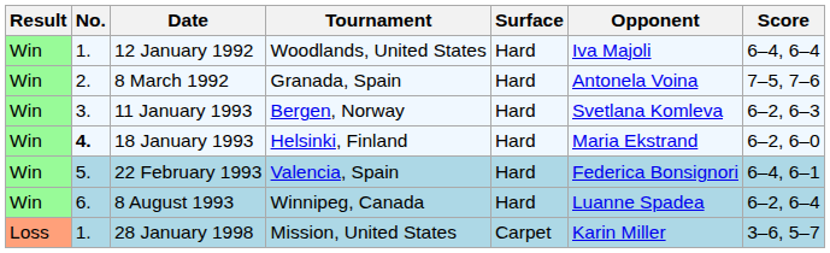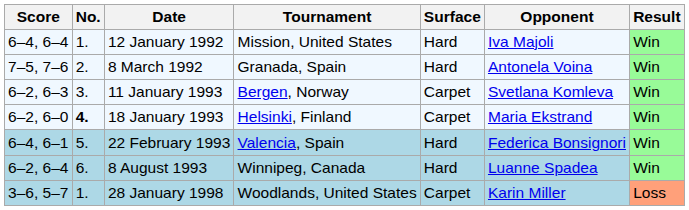 <table class="sortable wikitable" style="font-size:97%;">
 <tr>
-<th>Result</th>
+<th>Score</th>
 <th>No.</th>
 <th>Date</th>
 <th>Tournament</th>
 <th>Surface</th>
 <th>Opponent</th>
-<th>Score</th>
+<th>Result</th>
 </tr>
 <tr bgcolor="#f0f8ff">
-<td style="background:#98fb98;">Win</td>
+<td>6–4, 6–4</td>
 <td>1.</td>
 <td>12 January 1992</td>
-<td>Woodlands, United States</td>
+<td>Mission, United States</td>
 <td>Hard</td>
 <td> <a href='#'>Iva Majoli</a></td>
-<td>6–4, 6–4</td>
+<td style="background:#98fb98;">Win</td>
 </tr>
 <tr bgcolor="#f0f8ff">
-<td style="background:#98fb98;">Win</td>
+<td>7–5, 7–6</td>
 <td>2.</td>
 <td>8 March 1992</td>
 <td>Granada, Spain</td>
 <td>Hard</td>
 <td> <a href='#'>Antonela Voina</a></td>
-<td>7–5, 7–6</td>
+<td style="background:#98fb98;">Win</td>
 </tr>
 <tr bgcolor="#f0f8ff">
-<td style="background:#98fb98;">Win</td>
+<td>6–2, 6–3</td>
 <td>3.</td>
 <td>11 January 1993</td>
 <td><a href='#'>Bergen</a>, Norway</td>
-<td>Hard</td>
+<td>Carpet</td>
 <td> <a href='#'>Svetlana Komleva</a></td>
-<td>6–2, 6–3</td>
+<td style="background:#98fb98;">Win</td>
 </tr>
 <tr bgcolor="#f0f8ff">
-<td style="background:#98fb98;">Win</td>
+<td>6–2, 6–0</td>
 <td><strong>4.</strong></td>
 <td>18 January 1993</td>
 <td><a href='#'>Helsinki</a>, Finland</td>
-<td>Hard</td>
+<td>Carpet</td>
 <td> <a href='#'>Maria Ekstrand</a></td>
-<td>6–2, 6–0</td>
+<td style="background:#98fb98;">Win</td>
 </tr>
 <tr style="background:lightblue;">
-<td style="background:#98fb98;">Win</td>
+<td>6–4, 6–1</td>
 <td>5.</td>
 <td>22 February 1993</td>
 <td><a href='#'>Valencia</a>, Spain</td>
 <td>Hard</td>
 <td> <a href='#'>Federica Bonsignori</a></td>
-<td>6–4, 6–1</td>
+<td style="background:#98fb98;">Win</td>
 </tr>
 <tr style="background:lightblue;">
-<td style="background:#98fb98;">Win</td>
+<td>6–2, 6–4</td>
 <td>6.</td>
 <td>8 August 1993</td>
 <td>Winnipeg, Canada</td>
 <td>Hard</td>
 <td> <a href='#'>Luanne Spadea</a></td>
-<td>6–2, 6–4</td>
+<td style="background:#98fb98;">Win</td>
 </tr>
 <tr bgcolor="lightblue">
-<td style="background:#ffa07a;">Loss</td>
+<td>3–6, 5–7</td>
 <td>1.</td>
 <td>28 January 1998</td>
-<td>Mission, United States</td>
+<td>Woodlands, United States</td>
 <td>Carpet</td>
 <td> <a href='#'>Karin Miller</a></td>
-<td>3–6, 5–7</td>
+<td style="background:#ffa07a;">Loss</td>
 </tr>
 </table>
